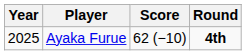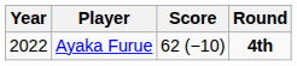 <table class="wikitable">
 <tr>
 <th>Year</th>
 <th>Player</th>
 <th>Score</th>
 <th>Round</th>
 </tr>
 <tr>
-<td>2025</td>
+<td>2022</td>
 <td><a href='#'>Ayaka Furue</a></td>
 <td>62 (−10)</td>
 <td align=center><strong>4th</strong></td>
 </tr>
 </table>
